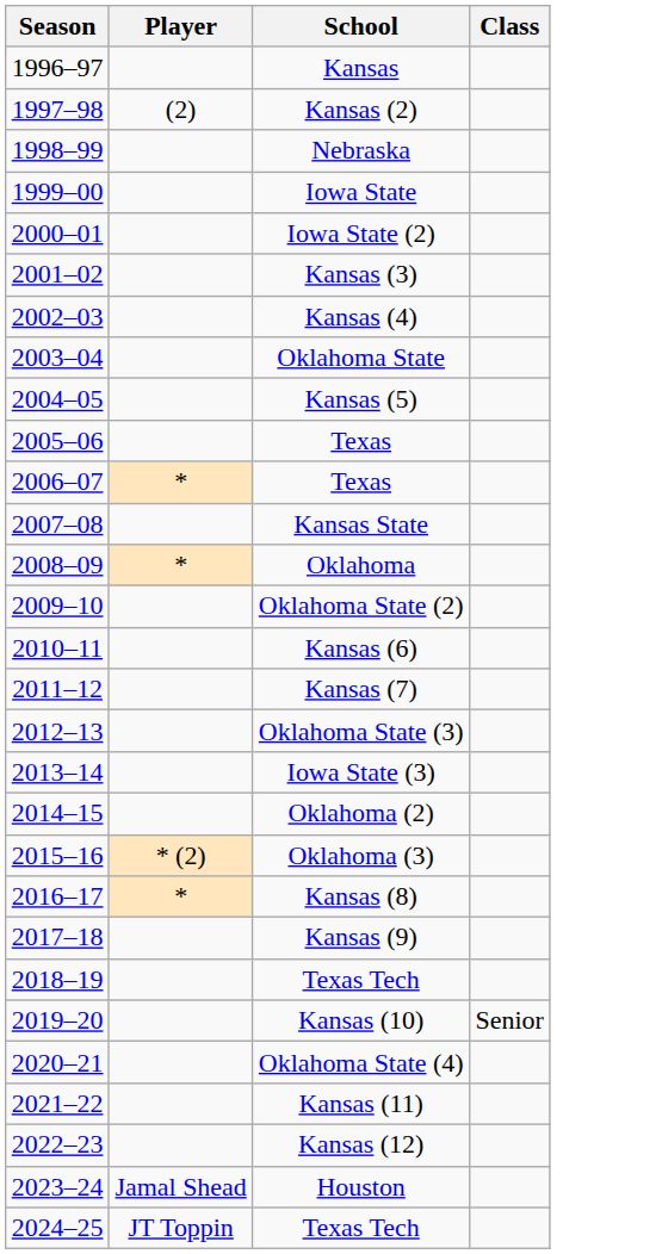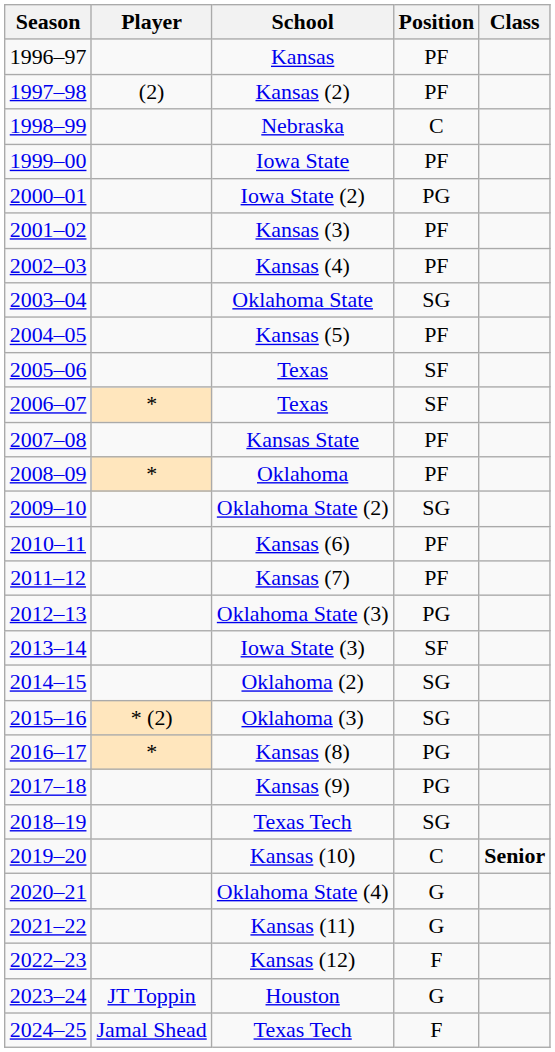 <table class="wikitable sortable">
 <tr>
 <th>Season</th>
 <th>Player</th>
 <th>School</th>
+<th>Position</th>
 <th>Class</th>
 </tr>
 <tr align=center>
 <td>1996–97</td>
 <td></td>
 <td><a href='#'>Kansas</a></td>
+<td>PF</td>
 <td></td>
 </tr>
 <tr align=center>
 <td><a href='#'>1997–98</a></td>
 <td> (2)</td>
 <td><a href='#'>Kansas</a> (2)</td>
+<td>PF</td>
 <td></td>
 </tr>
 <tr align=center>
 <td><a href='#'>1998–99</a></td>
 <td></td>
 <td><a href='#'>Nebraska</a></td>
+<td>C</td>
 <td></td>
 </tr>
 <tr align=center>
 <td><a href='#'>1999–00</a></td>
 <td></td>
 <td><a href='#'>Iowa State</a></td>
+<td>PF</td>
 <td></td>
 </tr>
 <tr align=center>
 <td><a href='#'>2000–01</a></td>
 <td></td>
 <td><a href='#'>Iowa State</a> (2)</td>
+<td>PG</td>
 <td></td>
 </tr>
 <tr align=center>
 <td><a href='#'>2001–02</a></td>
 <td></td>
 <td><a href='#'>Kansas</a> (3)</td>
+<td>PF</td>
 <td></td>
 </tr>
 <tr align=center>
 <td><a href='#'>2002–03</a></td>
 <td></td>
 <td><a href='#'>Kansas</a> (4)</td>
+<td>PF</td>
 <td></td>
 </tr>
 <tr align=center>
 <td><a href='#'>2003–04</a></td>
 <td></td>
 <td><a href='#'>Oklahoma State</a></td>
+<td>SG</td>
 <td></td>
 </tr>
 <tr align=center>
 <td><a href='#'>2004–05</a></td>
 <td></td>
 <td><a href='#'>Kansas</a> (5)</td>
+<td>PF</td>
 <td></td>
 </tr>
 <tr align=center>
 <td><a href='#'>2005–06</a></td>
 <td></td>
 <td><a href='#'>Texas</a></td>
+<td>SF</td>
 <td></td>
 </tr>
 <tr align=center>
 <td><a href='#'>2006–07</a></td>
 <td style="background-color:#FFE6BD">*</td>
 <td><a href='#'>Texas</a></td>
+<td>SF</td>
 <td></td>
 </tr>
 <tr align=center>
 <td><a href='#'>2007–08</a></td>
 <td></td>
 <td><a href='#'>Kansas State</a></td>
+<td>PF</td>
 <td></td>
 </tr>
 <tr align=center>
 <td><a href='#'>2008–09</a></td>
 <td style="background-color:#FFE6BD">*</td>
 <td><a href='#'>Oklahoma</a></td>
+<td>PF</td>
 <td></td>
 </tr>
 <tr align=center>
 <td><a href='#'>2009–10</a></td>
 <td></td>
 <td><a href='#'>Oklahoma State</a> (2)</td>
+<td>SG</td>
 <td></td>
 </tr>
 <tr align=center>
 <td><a href='#'>2010–11</a></td>
 <td></td>
 <td><a href='#'>Kansas</a> (6)</td>
+<td>PF</td>
 <td></td>
 </tr>
 <tr align=center>
 <td><a href='#'>2011–12</a></td>
 <td></td>
 <td><a href='#'>Kansas</a> (7)</td>
+<td>PF</td>
 <td></td>
 </tr>
 <tr align=center>
 <td><a href='#'>2012–13</a></td>
 <td></td>
 <td><a href='#'>Oklahoma State</a> (3)</td>
+<td>PG</td>
 <td></td>
 </tr>
 <tr align=center>
 <td><a href='#'>2013–14</a></td>
 <td></td>
 <td><a href='#'>Iowa State</a> (3)</td>
+<td>SF</td>
 <td></td>
 </tr>
 <tr align=center>
 <td><a href='#'>2014–15</a></td>
 <td></td>
 <td><a href='#'>Oklahoma</a> (2)</td>
+<td>SG</td>
 <td></td>
 </tr>
 <tr align=center>
 <td><a href='#'>2015–16</a></td>
 <td style="background-color:#FFE6BD">* (2)</td>
 <td><a href='#'>Oklahoma</a> (3)</td>
+<td>SG</td>
 <td></td>
 </tr>
 <tr align=center>
 <td><a href='#'>2016–17</a></td>
 <td style="background-color:#FFE6BD">*</td>
 <td><a href='#'>Kansas</a> (8)</td>
+<td>PG</td>
 <td></td>
 </tr>
 <tr align=center>
 <td><a href='#'>2017–18</a></td>
 <td></td>
 <td><a href='#'>Kansas</a> (9)</td>
+<td>PG</td>
 <td></td>
 </tr>
 <tr align=center>
 <td><a href='#'>2018–19</a></td>
 <td></td>
 <td><a href='#'>Texas Tech</a></td>
+<td>SG</td>
 <td></td>
 </tr>
 <tr align=center>
 <td><a href='#'>2019–20</a></td>
 <td></td>
 <td><a href='#'>Kansas</a> (10)</td>
-<td>Senior</td>
+<td>C</td>
+<td><strong>Senior</strong></td>
 </tr>
 <tr align=center>
 <td><a href='#'>2020–21</a></td>
 <td></td>
 <td><a href='#'>Oklahoma State</a> (4)</td>
+<td>G</td>
 <td></td>
 </tr>
 <tr align=center>
 <td><a href='#'>2021–22</a></td>
 <td></td>
 <td><a href='#'>Kansas</a> (11)</td>
+<td>G</td>
 <td></td>
 </tr>
 <tr align=center>
 <td><a href='#'>2022–23</a></td>
 <td></td>
 <td><a href='#'>Kansas</a> (12)</td>
+<td>F</td>
 <td></td>
 </tr>
 <tr align=center>
 <td><a href='#'>2023–24</a></td>
-<td><a href='#'>Jamal Shead</a></td>
+<td><a href='#'>JT Toppin</a></td>
 <td><a href='#'>Houston</a></td>
+<td>G</td>
 <td></td>
 </tr>
 <tr align=center>
 <td><a href='#'>2024–25</a></td>
-<td><a href='#'>JT Toppin</a></td>
+<td><a href='#'>Jamal Shead</a></td>
 <td><a href='#'>Texas Tech</a></td>
+<td>F</td>
 <td></td>
 </tr>
 </table>
